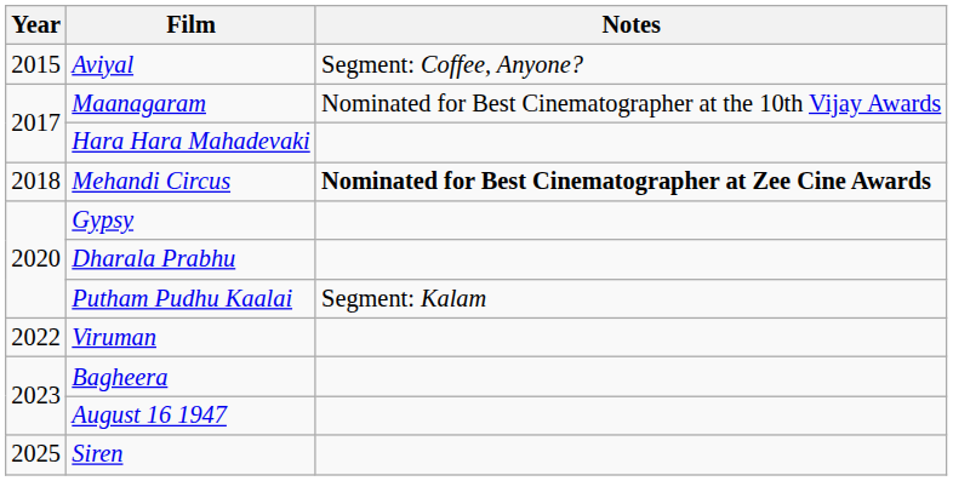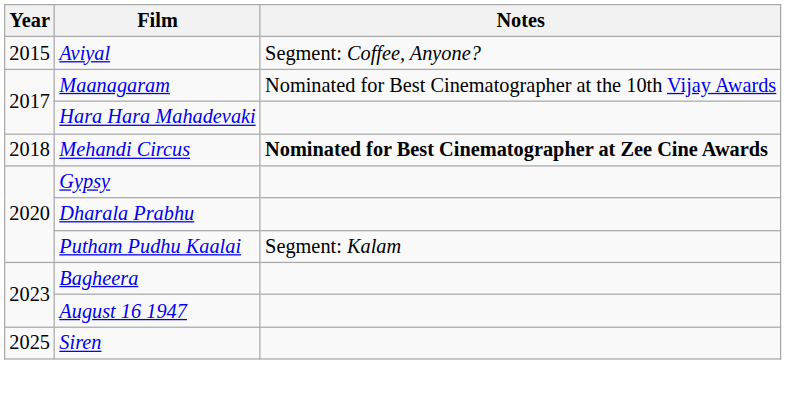 <table class="wikitable sortable">
 <tr>
 <th scope="col">Year</th>
 <th scope="col">Film</th>
 <th scope="col" class="unsortable">Notes</th>
 </tr>
 <tr>
 <td>2015</td>
 <td><em><a href='#'>Aviyal</a></em></td>
 <td>Segment: <em>Coffee, Anyone?</em></td>
 </tr>
 <tr>
 <td rowspan="2">2017</td>
 <td><em><a href='#'>Maanagaram</a></em></td>
 <td>Nominated for Best Cinematographer at the 10th <a href='#'>Vijay Awards</a></td>
 </tr>
 <tr>
 <td><em><a href='#'>Hara Hara Mahadevaki</a></em></td>
 <td></td>
 </tr>
 <tr>
 <td>2018</td>
 <td><em><a href='#'>Mehandi Circus</a></em></td>
 <td><strong>Nominated for Best Cinematographer at Zee Cine Awards</strong></td>
 </tr>
 <tr>
 <td rowspan="3">2020</td>
 <td><em><a href='#'>Gypsy</a></em></td>
 <td></td>
 </tr>
 <tr>
 <td><em><a href='#'>Dharala Prabhu</a></em></td>
 <td></td>
 </tr>
 <tr>
 <td><em><a href='#'>Putham Pudhu Kaalai</a></em></td>
 <td>Segment: <em>Kalam</em></td>
 </tr>
 <tr>
-<td>2022</td>
-<td><em><a href='#'>Viruman</a></em></td>
-<td></td>
-</tr>
-<tr>
 <td rowspan="2">2023</td>
 <td><em><a href='#'>Bagheera</a></em></td>
 <td></td>
 </tr>
 <tr>
 <td><em><a href='#'>August 16 1947</a></em></td>
 <td></td>
 </tr>
 <tr>
 <td>2025</td>
 <td><em><a href='#'>Siren</a></em></td>
 <td></td>
 </tr>
 </table>
